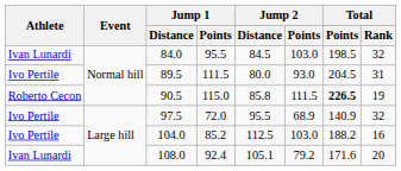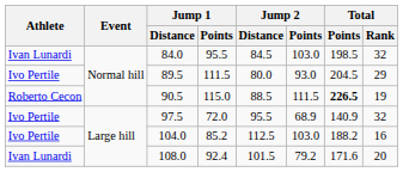 <table class="wikitable" style="font-size:90%">
 <tr>
 <th rowspan="2">Athlete</th>
 <th rowspan="2">Event</th>
 <th colspan="2">Jump 1</th>
 <th colspan="2">Jump 2</th>
 <th colspan="2">Total</th>
 </tr>
 <tr>
 <th>Distance</th>
 <th>Points</th>
 <th>Distance</th>
 <th>Points</th>
 <th>Points</th>
 <th>Rank</th>
 </tr>
 <tr>
 <td><a href='#'>Ivan Lunardi</a></td>
 <td rowspan="3">Normal hill</td>
 <td align="center">84.0</td>
 <td align="center">95.5</td>
 <td align="center">84.5</td>
 <td align="center">103.0</td>
 <td align="center">198.5</td>
 <td align="center">32</td>
 </tr>
 <tr>
 <td><a href='#'>Ivo Pertile</a></td>
 <td align="center">89.5</td>
 <td align="center">111.5</td>
 <td align="center">80.0</td>
 <td align="center">93.0</td>
 <td align="center">204.5</td>
-<td align="center">31</td>
+<td align="center">29</td>
 </tr>
 <tr>
 <td><a href='#'>Roberto Cecon</a></td>
 <td align="center">90.5</td>
 <td align="center">115.0</td>
-<td align="center">85.8</td>
+<td align="center">88.5</td>
 <td align="center">111.5</td>
 <td align="center"><strong>226.5</strong></td>
 <td align="center">19</td>
 </tr>
 <tr>
 <td><a href='#'>Ivo Pertile</a></td>
 <td rowspan="3">Large hill</td>
 <td align="center">97.5</td>
 <td align="center">72.0</td>
 <td align="center">95.5</td>
 <td align="center">68.9</td>
 <td align="center">140.9</td>
 <td align="center">32</td>
 </tr>
 <tr>
 <td><a href='#'>Ivo Pertile</a></td>
 <td align="center">104.0</td>
 <td align="center">85.2</td>
 <td align="center">112.5</td>
 <td align="center">103.0</td>
 <td align="center">188.2</td>
 <td align="center">16</td>
 </tr>
 <tr>
 <td><a href='#'>Ivan Lunardi</a></td>
 <td align="center">108.0</td>
 <td align="center">92.4</td>
-<td align="center">105.1</td>
+<td align="center">101.5</td>
 <td align="center">79.2</td>
 <td align="center">171.6</td>
 <td align="center">20</td>
 </tr>
 </table>
